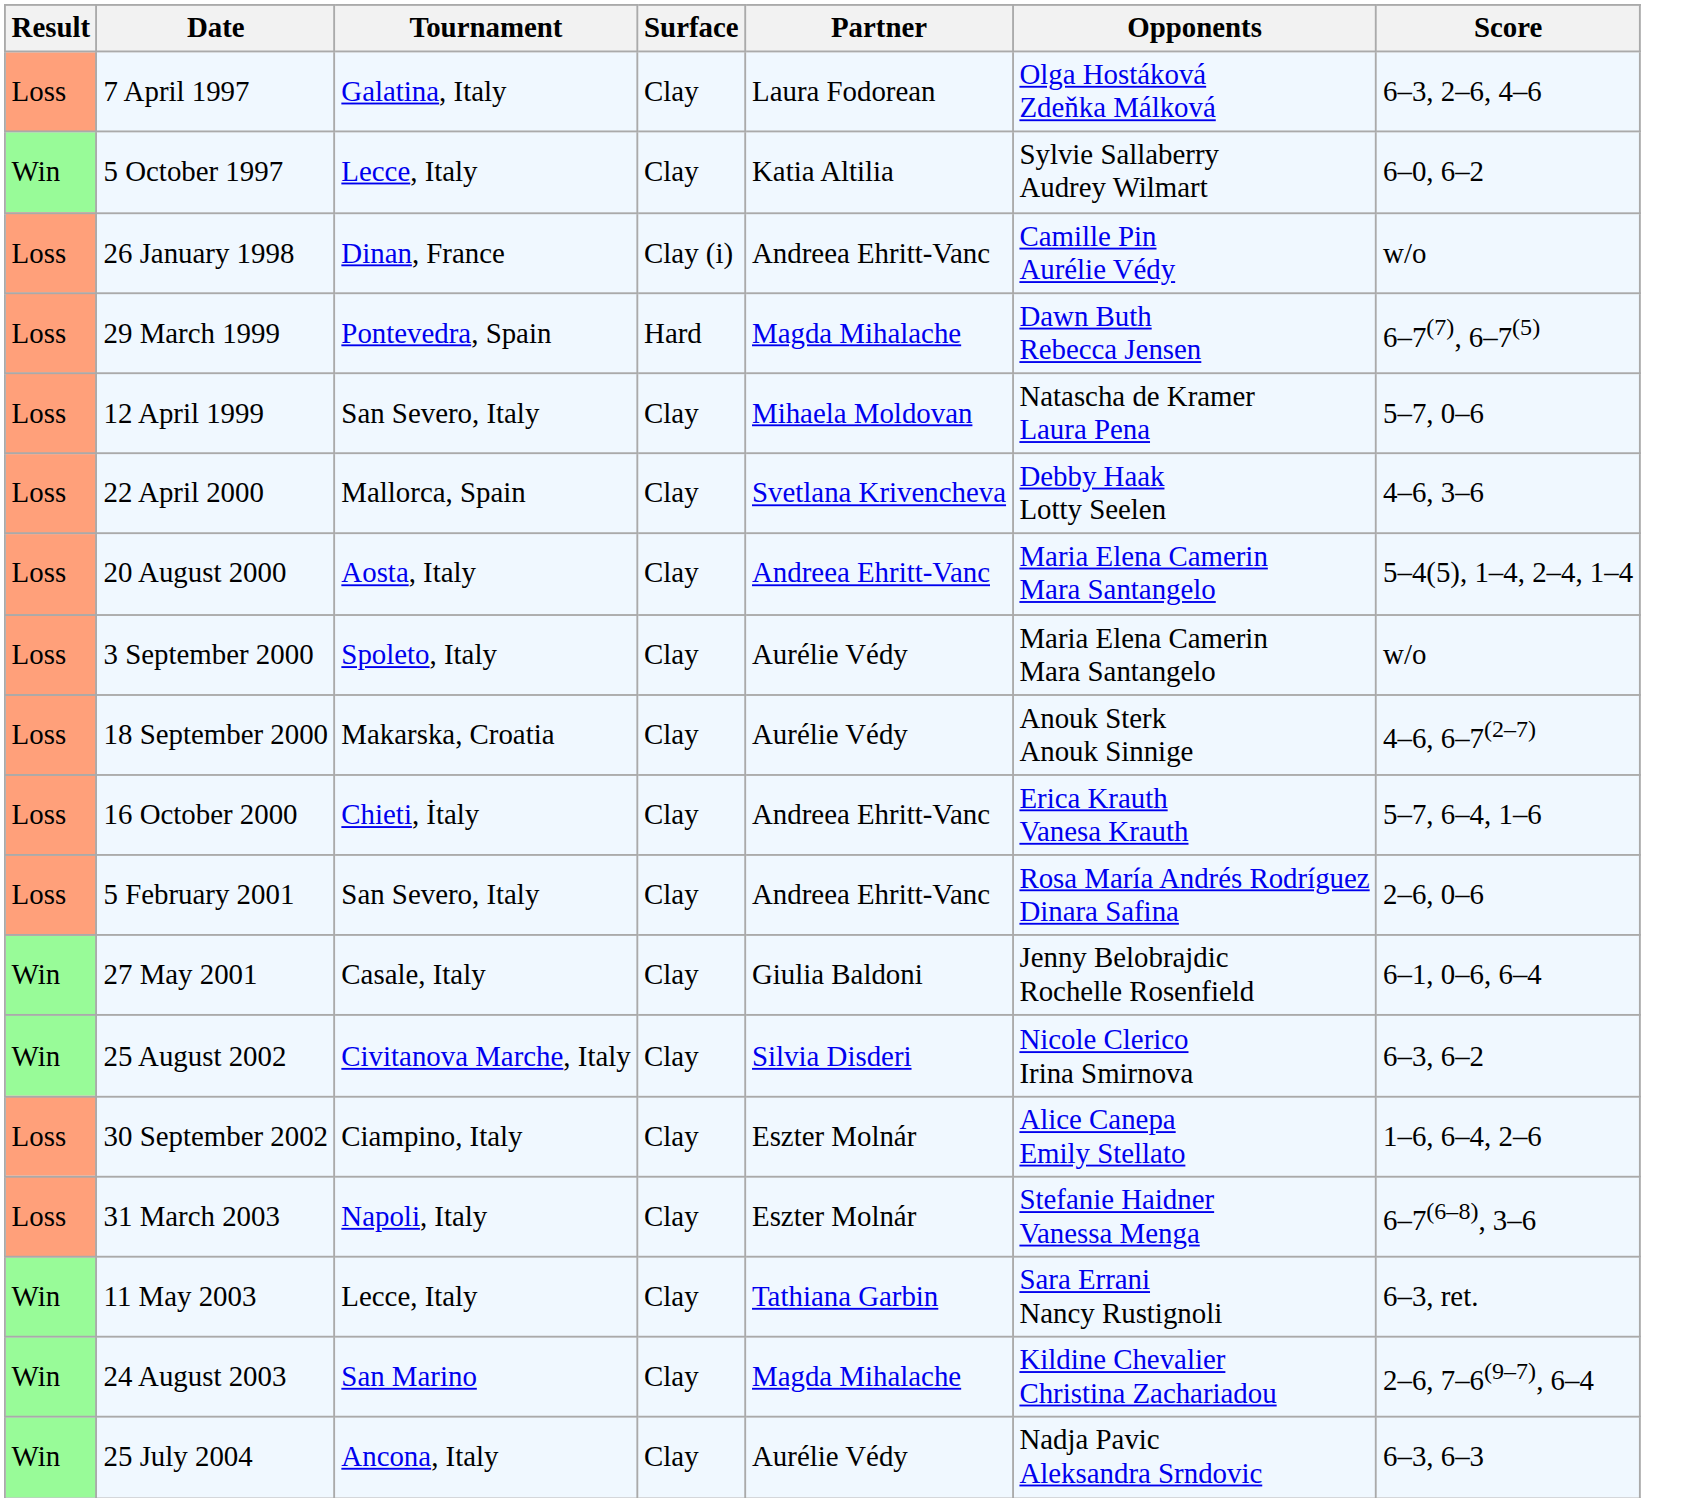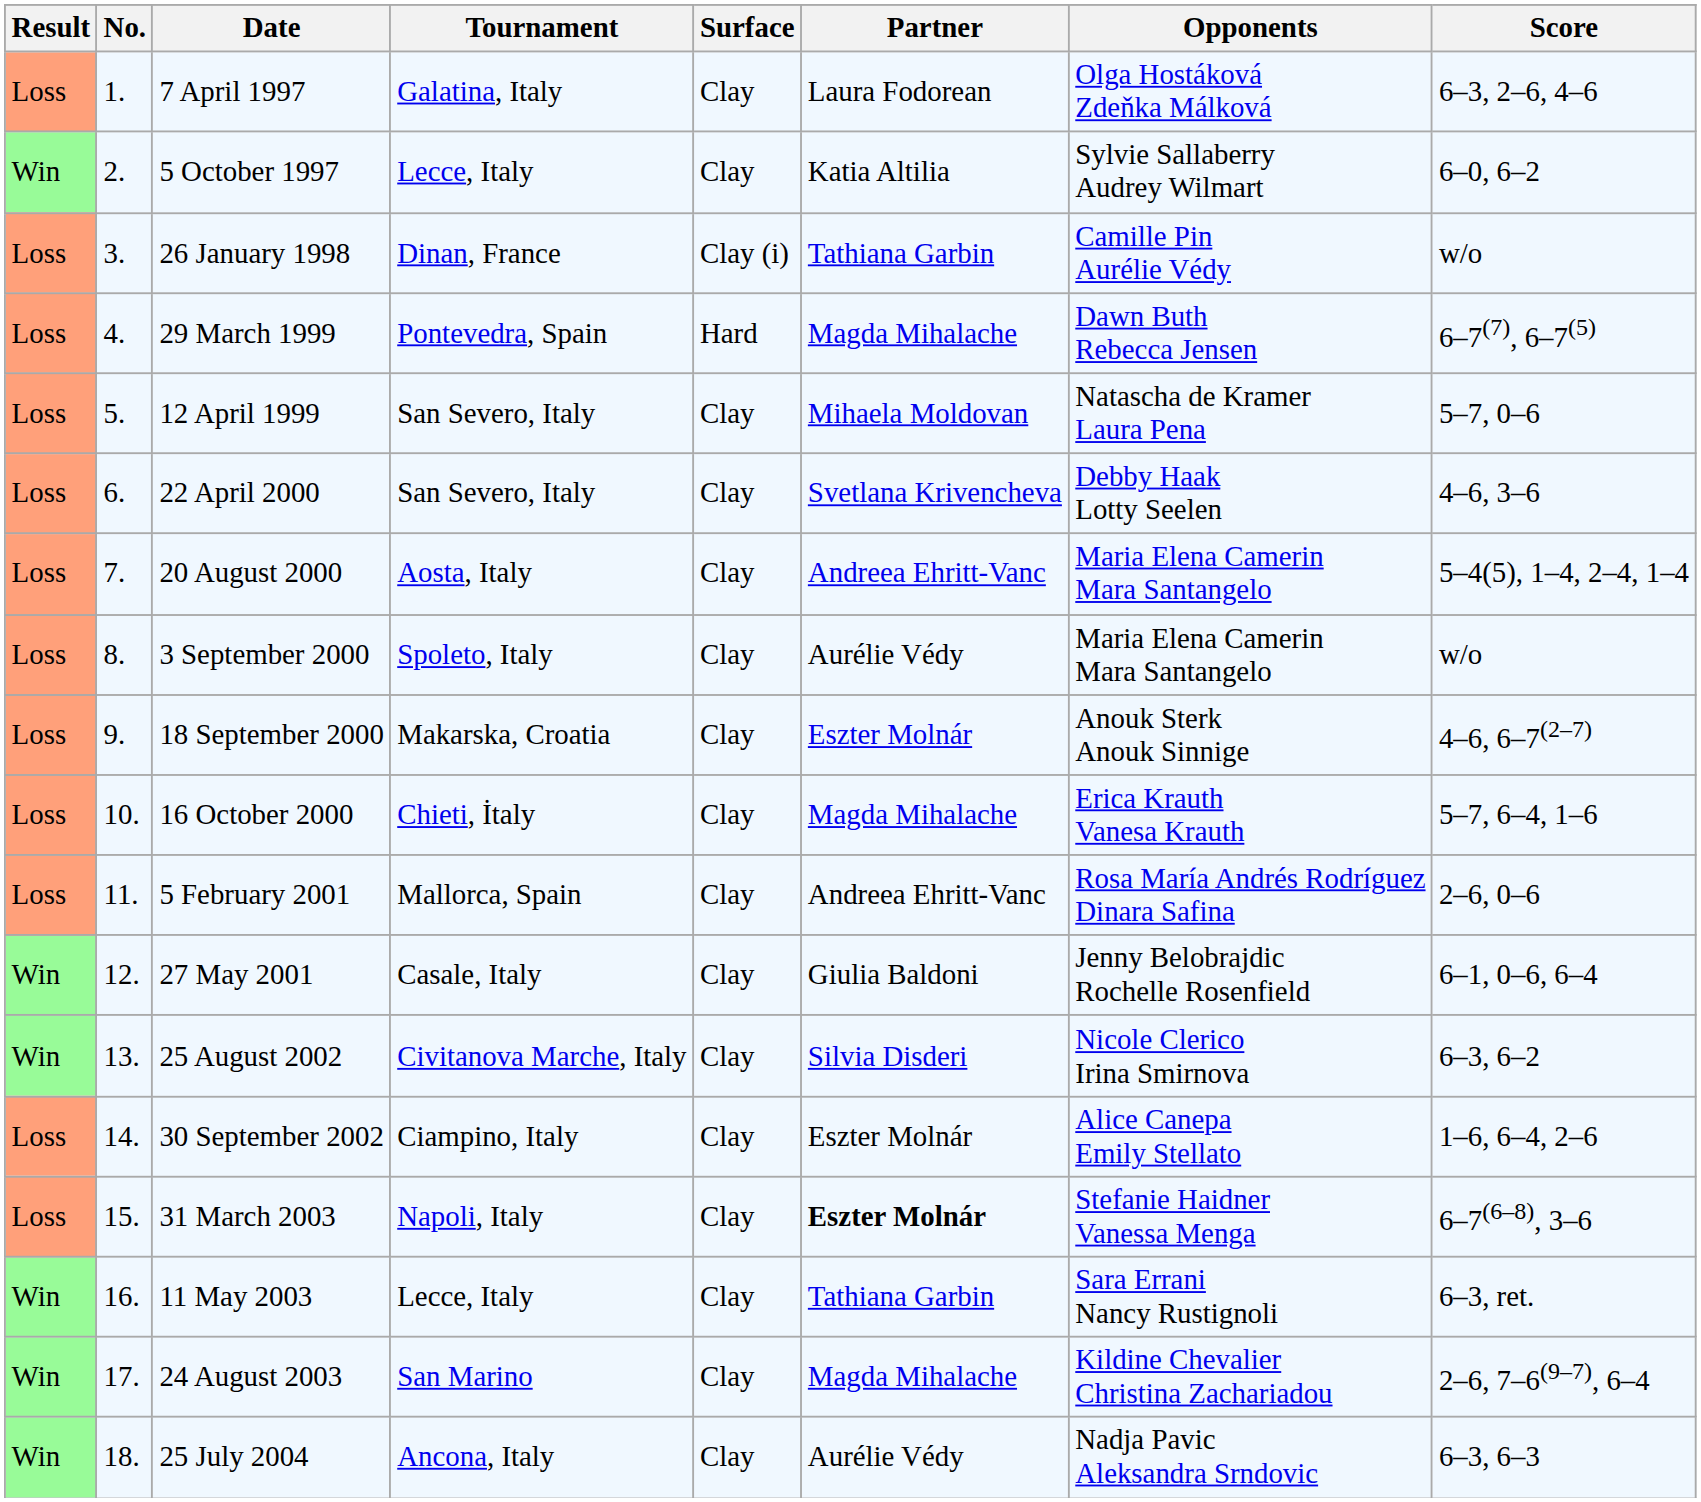 <table class="wikitable" style="font-size:97%">
 <tr>
 <th>Result</th>
+<th>No.</th>
 <th>Date</th>
 <th>Tournament</th>
 <th>Surface</th>
 <th>Partner</th>
 <th>Opponents</th>
 <th>Score</th>
 </tr>
 <tr style="background:#f0f8ff;">
 <td style="background:#ffa07a;">Loss</td>
+<td>1.</td>
 <td>7 April 1997</td>
 <td><a href='#'>Galatina</a>, Italy</td>
 <td>Clay</td>
 <td> Laura Fodorean</td>
 <td> <a href='#'>Olga Hostáková</a> <br>  <a href='#'>Zdeňka Málková</a></td>
 <td>6–3, 2–6, 4–6</td>
 </tr>
 <tr style="background:#f0f8ff;">
 <td style="background:#98fb98;">Win</td>
+<td>2.</td>
 <td>5 October 1997</td>
 <td><a href='#'>Lecce</a>, Italy</td>
 <td>Clay</td>
 <td> Katia Altilia</td>
 <td> Sylvie Sallaberry <br>  Audrey Wilmart</td>
 <td>6–0, 6–2</td>
 </tr>
 <tr style="background:#f0f8ff;">
 <td style="background:#ffa07a;">Loss</td>
+<td>3.</td>
 <td>26 January 1998</td>
 <td><a href='#'>Dinan</a>, France</td>
 <td>Clay (i)</td>
-<td> Andreea Ehritt-Vanc</td>
+<td> <a href='#'>Tathiana Garbin</a></td>
 <td> <a href='#'>Camille Pin</a> <br>  <a href='#'>Aurélie Védy</a></td>
 <td>w/o</td>
 </tr>
 <tr style="background:#f0f8ff;">
 <td style="background:#ffa07a;">Loss</td>
+<td>4.</td>
 <td>29 March 1999</td>
 <td><a href='#'>Pontevedra</a>, Spain</td>
 <td>Hard</td>
 <td> <a href='#'>Magda Mihalache</a></td>
 <td> <a href='#'>Dawn Buth</a> <br>  <a href='#'>Rebecca Jensen</a></td>
 <td>6–7<sup>(7)</sup>, 6–7<sup>(5)</sup></td>
 </tr>
 <tr style="background:#f0f8ff;">
 <td style="background:#ffa07a;">Loss</td>
+<td>5.</td>
 <td>12 April 1999</td>
 <td>San Severo, Italy</td>
 <td>Clay</td>
 <td> <a href='#'>Mihaela Moldovan</a></td>
 <td> Natascha de Kramer <br>  <a href='#'>Laura Pena</a></td>
 <td>5–7, 0–6</td>
 </tr>
 <tr style="background:#f0f8ff;">
 <td style="background:#ffa07a;">Loss</td>
+<td>6.</td>
 <td>22 April 2000</td>
-<td>Mallorca, Spain</td>
+<td>San Severo, Italy</td>
 <td>Clay</td>
 <td> <a href='#'>Svetlana Krivencheva</a></td>
 <td> <a href='#'>Debby Haak</a> <br>  Lotty Seelen</td>
 <td>4–6, 3–6</td>
 </tr>
 <tr style="background:#f0f8ff;">
 <td style="background:#ffa07a;">Loss</td>
+<td>7.</td>
 <td>20 August 2000</td>
 <td><a href='#'>Aosta</a>, Italy</td>
 <td>Clay</td>
 <td> <a href='#'>Andreea Ehritt-Vanc</a></td>
 <td> <a href='#'>Maria Elena Camerin</a> <br>  <a href='#'>Mara Santangelo</a></td>
 <td>5–4(5), 1–4, 2–4, 1–4</td>
 </tr>
 <tr style="background:#f0f8ff;">
 <td style="background:#ffa07a;">Loss</td>
+<td>8.</td>
 <td>3 September 2000</td>
 <td><a href='#'>Spoleto</a>, Italy</td>
 <td>Clay</td>
 <td> Aurélie Védy</td>
 <td> Maria Elena Camerin <br>  Mara Santangelo</td>
 <td>w/o</td>
 </tr>
 <tr style="background:#f0f8ff;">
 <td style="background:#ffa07a;">Loss</td>
+<td>9.</td>
 <td>18 September 2000</td>
 <td>Makarska, Croatia</td>
 <td>Clay</td>
-<td> Aurélie Védy</td>
+<td> <a href='#'>Eszter Molnár</a></td>
 <td> Anouk Sterk <br>  Anouk Sinnige</td>
 <td>4–6, 6–7<sup>(2–7)</sup></td>
 </tr>
 <tr style="background:#f0f8ff;">
 <td style="background:#ffa07a;">Loss</td>
+<td>10.</td>
 <td>16 October 2000</td>
 <td><a href='#'>Chieti</a>, İtaly</td>
 <td>Clay</td>
-<td> Andreea Ehritt-Vanc</td>
+<td> <a href='#'>Magda Mihalache</a></td>
 <td> <a href='#'>Erica Krauth</a> <br>  <a href='#'>Vanesa Krauth</a></td>
 <td>5–7, 6–4, 1–6</td>
 </tr>
 <tr style="background:#f0f8ff;">
 <td style="background:#ffa07a;">Loss</td>
+<td>11.</td>
 <td>5 February 2001</td>
-<td>San Severo, Italy</td>
+<td>Mallorca, Spain</td>
 <td>Clay</td>
 <td> Andreea Ehritt-Vanc</td>
 <td> <a href='#'>Rosa María Andrés Rodríguez</a> <br>  <a href='#'>Dinara Safina</a></td>
 <td>2–6, 0–6</td>
 </tr>
 <tr style="background:#f0f8ff;">
 <td style="background:#98fb98;">Win</td>
+<td>12.</td>
 <td>27 May 2001</td>
 <td>Casale, Italy</td>
 <td>Clay</td>
 <td> Giulia Baldoni</td>
 <td> Jenny Belobrajdic <br>  Rochelle Rosenfield</td>
 <td>6–1, 0–6, 6–4</td>
 </tr>
 <tr style="background:#f0f8ff;">
 <td style="background:#98fb98;">Win</td>
+<td>13.</td>
 <td>25 August 2002</td>
 <td><a href='#'>Civitanova Marche</a>, Italy</td>
 <td>Clay</td>
 <td> <a href='#'>Silvia Disderi</a></td>
 <td> <a href='#'>Nicole Clerico</a> <br>  Irina Smirnova</td>
 <td>6–3, 6–2</td>
 </tr>
 <tr style="background:#f0f8ff;">
 <td style="background:#ffa07a;">Loss</td>
+<td>14.</td>
 <td>30 September 2002</td>
 <td>Ciampino, Italy</td>
 <td>Clay</td>
 <td> Eszter Molnár</td>
 <td> <a href='#'>Alice Canepa</a> <br>  <a href='#'>Emily Stellato</a></td>
 <td>1–6, 6–4, 2–6</td>
 </tr>
 <tr style="background:#f0f8ff;">
 <td style="background:#ffa07a;">Loss</td>
+<td>15.</td>
 <td>31 March 2003</td>
 <td><a href='#'>Napoli</a>, Italy</td>
 <td>Clay</td>
-<td> Eszter Molnár</td>
+<td><strong> Eszter Molnár</strong></td>
 <td> <a href='#'>Stefanie Haidner</a> <br>  <a href='#'>Vanessa Menga</a></td>
 <td>6–7<sup>(6–8)</sup>, 3–6</td>
 </tr>
 <tr style="background:#f0f8ff;">
 <td style="background:#98fb98;">Win</td>
+<td>16.</td>
 <td>11 May 2003</td>
 <td>Lecce, Italy</td>
 <td>Clay</td>
 <td> <a href='#'>Tathiana Garbin</a></td>
 <td> <a href='#'>Sara Errani</a> <br>  Nancy Rustignoli</td>
 <td>6–3, ret.</td>
 </tr>
 <tr style="background:#f0f8ff;">
 <td style="background:#98fb98;">Win</td>
+<td>17.</td>
 <td>24 August 2003</td>
 <td><a href='#'>San Marino</a></td>
 <td>Clay</td>
 <td> <a href='#'>Magda Mihalache</a></td>
 <td> <a href='#'>Kildine Chevalier</a> <br>  <a href='#'>Christina Zachariadou</a></td>
 <td>2–6, 7–6<sup>(9–7)</sup>, 6–4</td>
 </tr>
 <tr style="background:#f0f8ff;">
 <td style="background:#98fb98;">Win</td>
+<td>18.</td>
 <td>25 July 2004</td>
 <td><a href='#'>Ancona</a>, Italy</td>
 <td>Clay</td>
 <td> Aurélie Védy</td>
 <td> Nadja Pavic <br>  <a href='#'>Aleksandra Srndovic</a></td>
 <td>6–3, 6–3</td>
 </tr>
 </table>
